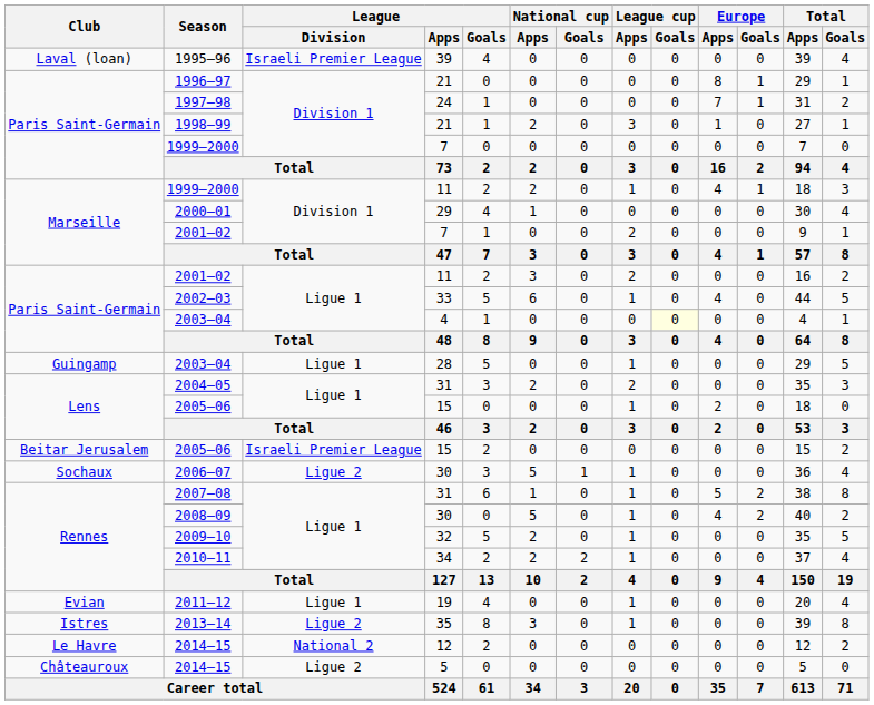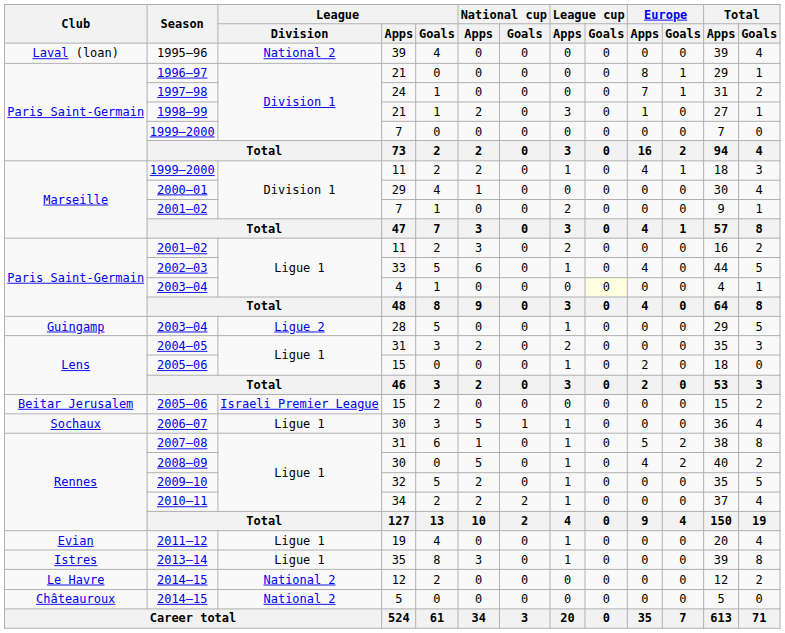 <table class="wikitable" style="text-align:center">
 <tr>
 <th rowspan="2">Club</th>
 <th rowspan="2">Season</th>
 <th colspan="3">League</th>
 <th colspan="2">National cup</th>
 <th colspan="2">League cup</th>
 <th colspan="2"><a href='#'>Europe</a></th>
 <th colspan="2">Total</th>
 </tr>
 <tr>
 <th>Division</th>
 <th>Apps</th>
 <th>Goals</th>
 <th>Apps</th>
 <th>Goals</th>
 <th>Apps</th>
 <th>Goals</th>
 <th>Apps</th>
 <th>Goals</th>
 <th>Apps</th>
 <th>Goals</th>
 </tr>
 <tr>
 <td><a href='#'>Laval</a> (loan)</td>
 <td>1995–96</td>
-<td><a href='#'>Israeli Premier League</a></td>
+<td><a href='#'>National 2</a></td>
 <td>39</td>
 <td>4</td>
 <td>0</td>
 <td>0</td>
 <td>0</td>
 <td>0</td>
 <td>0</td>
 <td>0</td>
 <td>39</td>
 <td>4</td>
 </tr>
 <tr>
 <td rowspan="5"><a href='#'>Paris Saint-Germain</a></td>
 <td><a href='#'>1996–97</a></td>
 <td rowspan="4"><a href='#'>Division 1</a></td>
 <td>21</td>
 <td>0</td>
 <td>0</td>
 <td>0</td>
 <td>0</td>
 <td>0</td>
 <td>8</td>
 <td>1</td>
 <td>29</td>
 <td>1</td>
 </tr>
 <tr>
 <td><a href='#'>1997–98</a></td>
 <td>24</td>
 <td>1</td>
 <td>0</td>
 <td>0</td>
 <td>0</td>
 <td>0</td>
 <td>7</td>
 <td>1</td>
 <td>31</td>
 <td>2</td>
 </tr>
 <tr>
 <td><a href='#'>1998–99</a></td>
 <td>21</td>
 <td>1</td>
 <td>2</td>
 <td>0</td>
 <td>3</td>
 <td>0</td>
 <td>1</td>
 <td>0</td>
 <td>27</td>
 <td>1</td>
 </tr>
 <tr>
 <td><a href='#'>1999–2000</a></td>
 <td>7</td>
 <td>0</td>
 <td>0</td>
 <td>0</td>
 <td>0</td>
 <td>0</td>
 <td>0</td>
 <td>0</td>
 <td>7</td>
 <td>0</td>
 </tr>
 <tr>
 <th colspan="2">Total</th>
 <th>73</th>
 <th>2</th>
 <th>2</th>
 <th>0</th>
 <th>3</th>
 <th>0</th>
 <th>16</th>
 <th>2</th>
 <th>94</th>
 <th>4</th>
 </tr>
 <tr>
 <td rowspan="4"><a href='#'>Marseille</a></td>
 <td><a href='#'>1999–2000</a></td>
 <td rowspan="3">Division 1</td>
 <td>11</td>
 <td>2</td>
 <td>2</td>
 <td>0</td>
 <td>1</td>
 <td>0</td>
 <td>4</td>
 <td>1</td>
 <td>18</td>
 <td>3</td>
 </tr>
 <tr>
 <td><a href='#'>2000–01</a></td>
 <td>29</td>
 <td>4</td>
 <td>1</td>
 <td>0</td>
 <td>0</td>
 <td>0</td>
 <td>0</td>
 <td>0</td>
 <td>30</td>
 <td>4</td>
 </tr>
 <tr>
 <td><a href='#'>2001–02</a></td>
 <td>7</td>
 <td>1</td>
 <td>0</td>
 <td>0</td>
 <td>2</td>
 <td>0</td>
 <td>0</td>
 <td>0</td>
 <td>9</td>
 <td>1</td>
 </tr>
 <tr>
 <th colspan="2">Total</th>
 <th>47</th>
 <th>7</th>
 <th>3</th>
 <th>0</th>
 <th>3</th>
 <th>0</th>
 <th>4</th>
 <th>1</th>
 <th>57</th>
 <th>8</th>
 </tr>
 <tr>
 <td rowspan="4"><a href='#'>Paris Saint-Germain</a></td>
 <td><a href='#'>2001–02</a></td>
 <td rowspan="3">Ligue 1</td>
 <td>11</td>
 <td>2</td>
 <td>3</td>
 <td>0</td>
 <td>2</td>
 <td>0</td>
 <td>0</td>
 <td>0</td>
 <td>16</td>
 <td>2</td>
 </tr>
 <tr>
 <td><a href='#'>2002–03</a></td>
 <td>33</td>
 <td>5</td>
 <td>6</td>
 <td>0</td>
 <td>1</td>
 <td>0</td>
 <td>4</td>
 <td>0</td>
 <td>44</td>
 <td>5</td>
 </tr>
 <tr>
 <td><a href='#'>2003–04</a></td>
 <td>4</td>
 <td>1</td>
 <td>0</td>
 <td>0</td>
 <td>0</td>
 <td style="background: lightyellow;">0</td>
 <td>0</td>
 <td>0</td>
 <td>4</td>
 <td>1</td>
 </tr>
 <tr>
 <th colspan="2">Total</th>
 <th>48</th>
 <th>8</th>
 <th>9</th>
 <th>0</th>
 <th>3</th>
 <th>0</th>
 <th>4</th>
 <th>0</th>
 <th>64</th>
 <th>8</th>
 </tr>
 <tr>
 <td><a href='#'>Guingamp</a></td>
 <td><a href='#'>2003–04</a></td>
-<td>Ligue 1</td>
+<td><a href='#'>Ligue 2</a></td>
 <td>28</td>
 <td>5</td>
 <td>0</td>
 <td>0</td>
 <td>1</td>
 <td>0</td>
 <td>0</td>
 <td>0</td>
 <td>29</td>
 <td>5</td>
 </tr>
 <tr>
 <td rowspan="3"><a href='#'>Lens</a></td>
 <td><a href='#'>2004–05</a></td>
 <td rowspan="2">Ligue 1</td>
 <td>31</td>
 <td>3</td>
 <td>2</td>
 <td>0</td>
 <td>2</td>
 <td>0</td>
 <td>0</td>
 <td>0</td>
 <td>35</td>
 <td>3</td>
 </tr>
 <tr>
 <td><a href='#'>2005–06</a></td>
 <td>15</td>
 <td>0</td>
 <td>0</td>
 <td>0</td>
 <td>1</td>
 <td>0</td>
 <td>2</td>
 <td>0</td>
 <td>18</td>
 <td>0</td>
 </tr>
 <tr>
 <th colspan="2">Total</th>
 <th>46</th>
 <th>3</th>
 <th>2</th>
 <th>0</th>
 <th>3</th>
 <th>0</th>
 <th>2</th>
 <th>0</th>
 <th>53</th>
 <th>3</th>
 </tr>
 <tr>
 <td><a href='#'>Beitar Jerusalem</a></td>
 <td><a href='#'>2005–06</a></td>
 <td><a href='#'>Israeli Premier League</a></td>
 <td>15</td>
 <td>2</td>
 <td>0</td>
 <td>0</td>
 <td>0</td>
 <td>0</td>
 <td>0</td>
 <td>0</td>
 <td>15</td>
 <td>2</td>
 </tr>
 <tr>
 <td><a href='#'>Sochaux</a></td>
 <td><a href='#'>2006–07</a></td>
-<td><a href='#'>Ligue 2</a></td>
+<td>Ligue 1</td>
 <td>30</td>
 <td>3</td>
 <td>5</td>
 <td>1</td>
 <td>1</td>
 <td>0</td>
 <td>0</td>
 <td>0</td>
 <td>36</td>
 <td>4</td>
 </tr>
 <tr>
 <td rowspan="5"><a href='#'>Rennes</a></td>
 <td><a href='#'>2007–08</a></td>
 <td rowspan="4">Ligue 1</td>
 <td>31</td>
 <td>6</td>
 <td>1</td>
 <td>0</td>
 <td>1</td>
 <td>0</td>
 <td>5</td>
 <td>2</td>
 <td>38</td>
 <td>8</td>
 </tr>
 <tr>
 <td><a href='#'>2008–09</a></td>
 <td>30</td>
 <td>0</td>
 <td>5</td>
 <td>0</td>
 <td>1</td>
 <td>0</td>
 <td>4</td>
 <td>2</td>
 <td>40</td>
 <td>2</td>
 </tr>
 <tr>
 <td><a href='#'>2009–10</a></td>
 <td>32</td>
 <td>5</td>
 <td>2</td>
 <td>0</td>
 <td>1</td>
 <td>0</td>
 <td>0</td>
 <td>0</td>
 <td>35</td>
 <td>5</td>
 </tr>
 <tr>
 <td><a href='#'>2010–11</a></td>
 <td>34</td>
 <td>2</td>
 <td>2</td>
 <td>2</td>
 <td>1</td>
 <td>0</td>
 <td>0</td>
 <td>0</td>
 <td>37</td>
 <td>4</td>
 </tr>
 <tr>
 <th colspan="2">Total</th>
 <th>127</th>
 <th>13</th>
 <th>10</th>
 <th>2</th>
 <th>4</th>
 <th>0</th>
 <th>9</th>
 <th>4</th>
 <th>150</th>
 <th>19</th>
 </tr>
 <tr>
 <td><a href='#'>Evian</a></td>
 <td><a href='#'>2011–12</a></td>
 <td>Ligue 1</td>
 <td>19</td>
 <td>4</td>
 <td>0</td>
 <td>0</td>
 <td>1</td>
 <td>0</td>
 <td>0</td>
 <td>0</td>
 <td>20</td>
 <td>4</td>
 </tr>
 <tr>
 <td><a href='#'>Istres</a></td>
 <td><a href='#'>2013–14</a></td>
-<td><a href='#'>Ligue 2</a></td>
+<td>Ligue 1</td>
 <td>35</td>
 <td>8</td>
 <td>3</td>
 <td>0</td>
 <td>1</td>
 <td>0</td>
 <td>0</td>
 <td>0</td>
 <td>39</td>
 <td>8</td>
 </tr>
 <tr>
 <td><a href='#'>Le Havre</a></td>
 <td><a href='#'>2014–15</a></td>
 <td><a href='#'>National 2</a></td>
 <td>12</td>
 <td>2</td>
 <td>0</td>
 <td>0</td>
 <td>0</td>
 <td>0</td>
 <td>0</td>
 <td>0</td>
 <td>12</td>
 <td>2</td>
 </tr>
 <tr>
 <td><a href='#'>Châteauroux</a></td>
 <td><a href='#'>2014–15</a></td>
-<td>Ligue 2</td>
+<td><a href='#'>National 2</a></td>
 <td>5</td>
 <td>0</td>
 <td>0</td>
 <td>0</td>
 <td>0</td>
 <td>0</td>
 <td>0</td>
 <td>0</td>
 <td>5</td>
 <td>0</td>
 </tr>
 <tr>
 <th colspan="3">Career total</th>
 <th>524</th>
 <th>61</th>
 <th>34</th>
 <th>3</th>
 <th>20</th>
 <th>0</th>
 <th>35</th>
 <th>7</th>
 <th>613</th>
 <th>71</th>
 </tr>
 </table>
